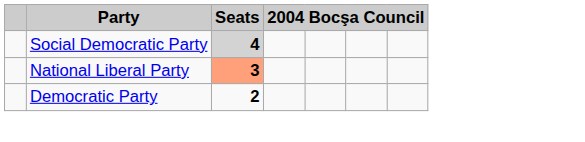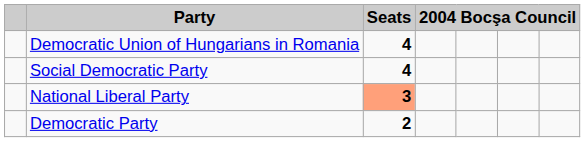 <table class="wikitable">
 <tr>
 <th style="background:#ccc">   </th>
 <th style="background:#ccc">Party</th>
 <th style="background:#ccc">Seats</th>
 <th style="background:#ccc" colspan="4">2004 Bocşa Council</th>
 </tr>
 <tr>
 <td>  </td>
+<td><a href='#'>Democratic Union of Hungarians in Romania</a></td>
+<td style="text-align: right"><strong>4</strong></td>
+<td>  </td>
+<td>  </td>
+<td>  </td>
+<td>  </td>
+</tr>
+<tr>
+<td>  </td>
 <td><a href='#'>Social Democratic Party</a></td>
-<td style="background: lightgrey; text-align: right"><strong>4</strong></td>
+<td style="text-align: right"><strong>4</strong></td>
 <td>  </td>
 <td>  </td>
 <td>  </td>
 <td>  </td>
 </tr>
 <tr>
 <td>  </td>
 <td><a href='#'>National Liberal Party</a></td>
 <td style="background: lightsalmon; text-align: right"><strong>3</strong></td>
 <td>  </td>
 <td>  </td>
 <td>  </td>
 <td> </td>
 </tr>
 <tr>
 <td>  </td>
 <td><a href='#'>Democratic Party</a></td>
 <td style="text-align: right"><strong>2</strong></td>
 <td>  </td>
 <td>  </td>
 <td> </td>
 <td> </td>
 </tr>
 </table>
